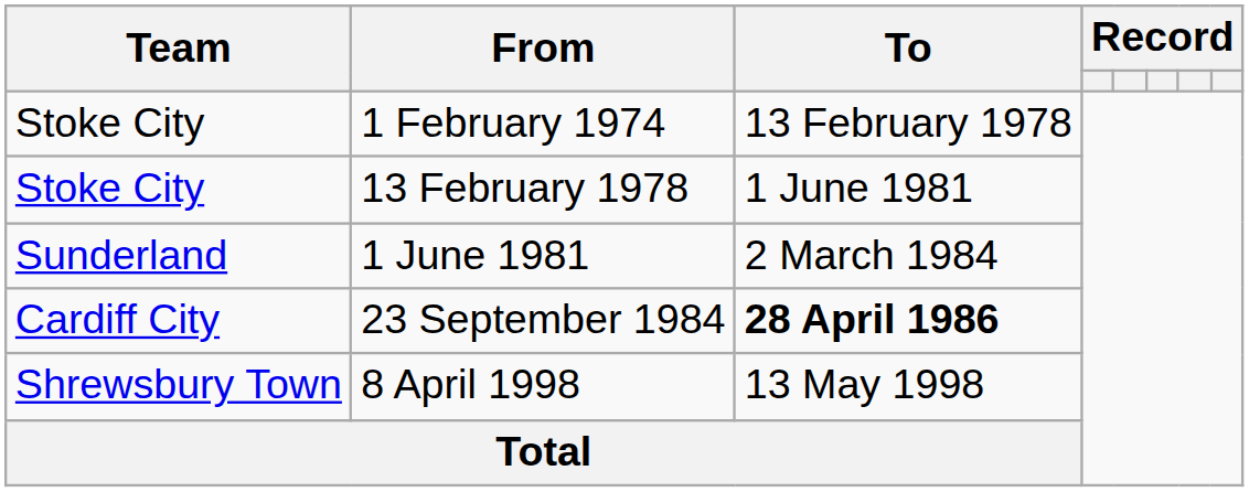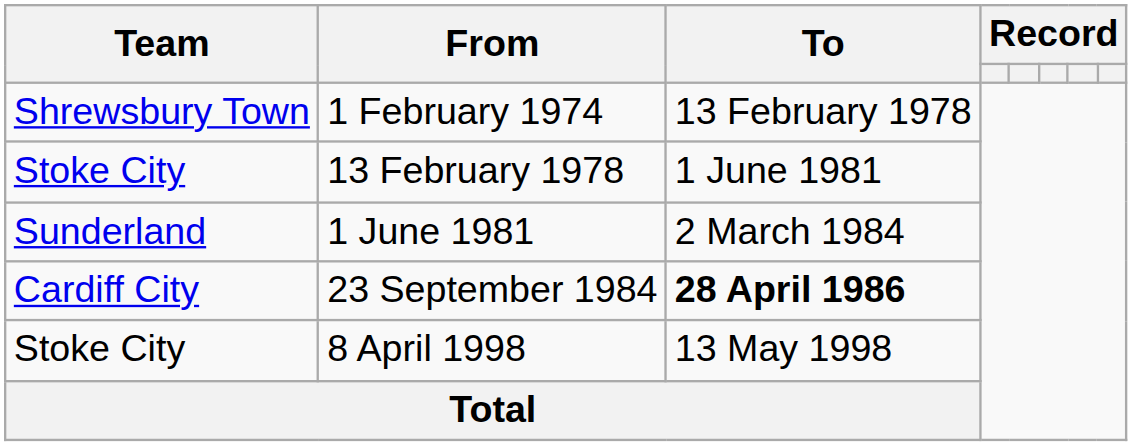 <table class=wikitable style="text-align: center">
 <tr>
 <th rowspan=2>Team</th>
 <th rowspan=2>From</th>
 <th rowspan=2>To</th>
 <th colspan=5>Record</th>
 </tr>
 <tr>
 <th></th>
 <th></th>
 <th></th>
 <th></th>
 <th></th>
 </tr>
 <tr>
-<td align=left>Stoke City</td>
+<td align=left><a href='#'>Shrewsbury Town</a></td>
 <td align=left>1 February 1974</td>
 <td align=left>13 February 1978<br></td>
 </tr>
 <tr>
 <td align=left><a href='#'>Stoke City</a></td>
 <td align=left>13 February 1978</td>
 <td align=left>1 June 1981<br></td>
 </tr>
 <tr>
 <td align=left><a href='#'>Sunderland</a></td>
 <td align=left>1 June 1981</td>
 <td align=left>2 March 1984<br></td>
 </tr>
 <tr>
 <td align=left><a href='#'>Cardiff City</a></td>
 <td align=left>23 September 1984</td>
 <td align=left><strong>28 April 1986<br></strong></td>
 </tr>
 <tr>
-<td align=left><a href='#'>Shrewsbury Town</a></td>
+<td align=left>Stoke City</td>
 <td align=left>8 April 1998</td>
 <td align=left>13 May 1998<br></td>
 </tr>
 <tr>
 <th colspan=3>Total<br></th>
 </tr>
 </table>
